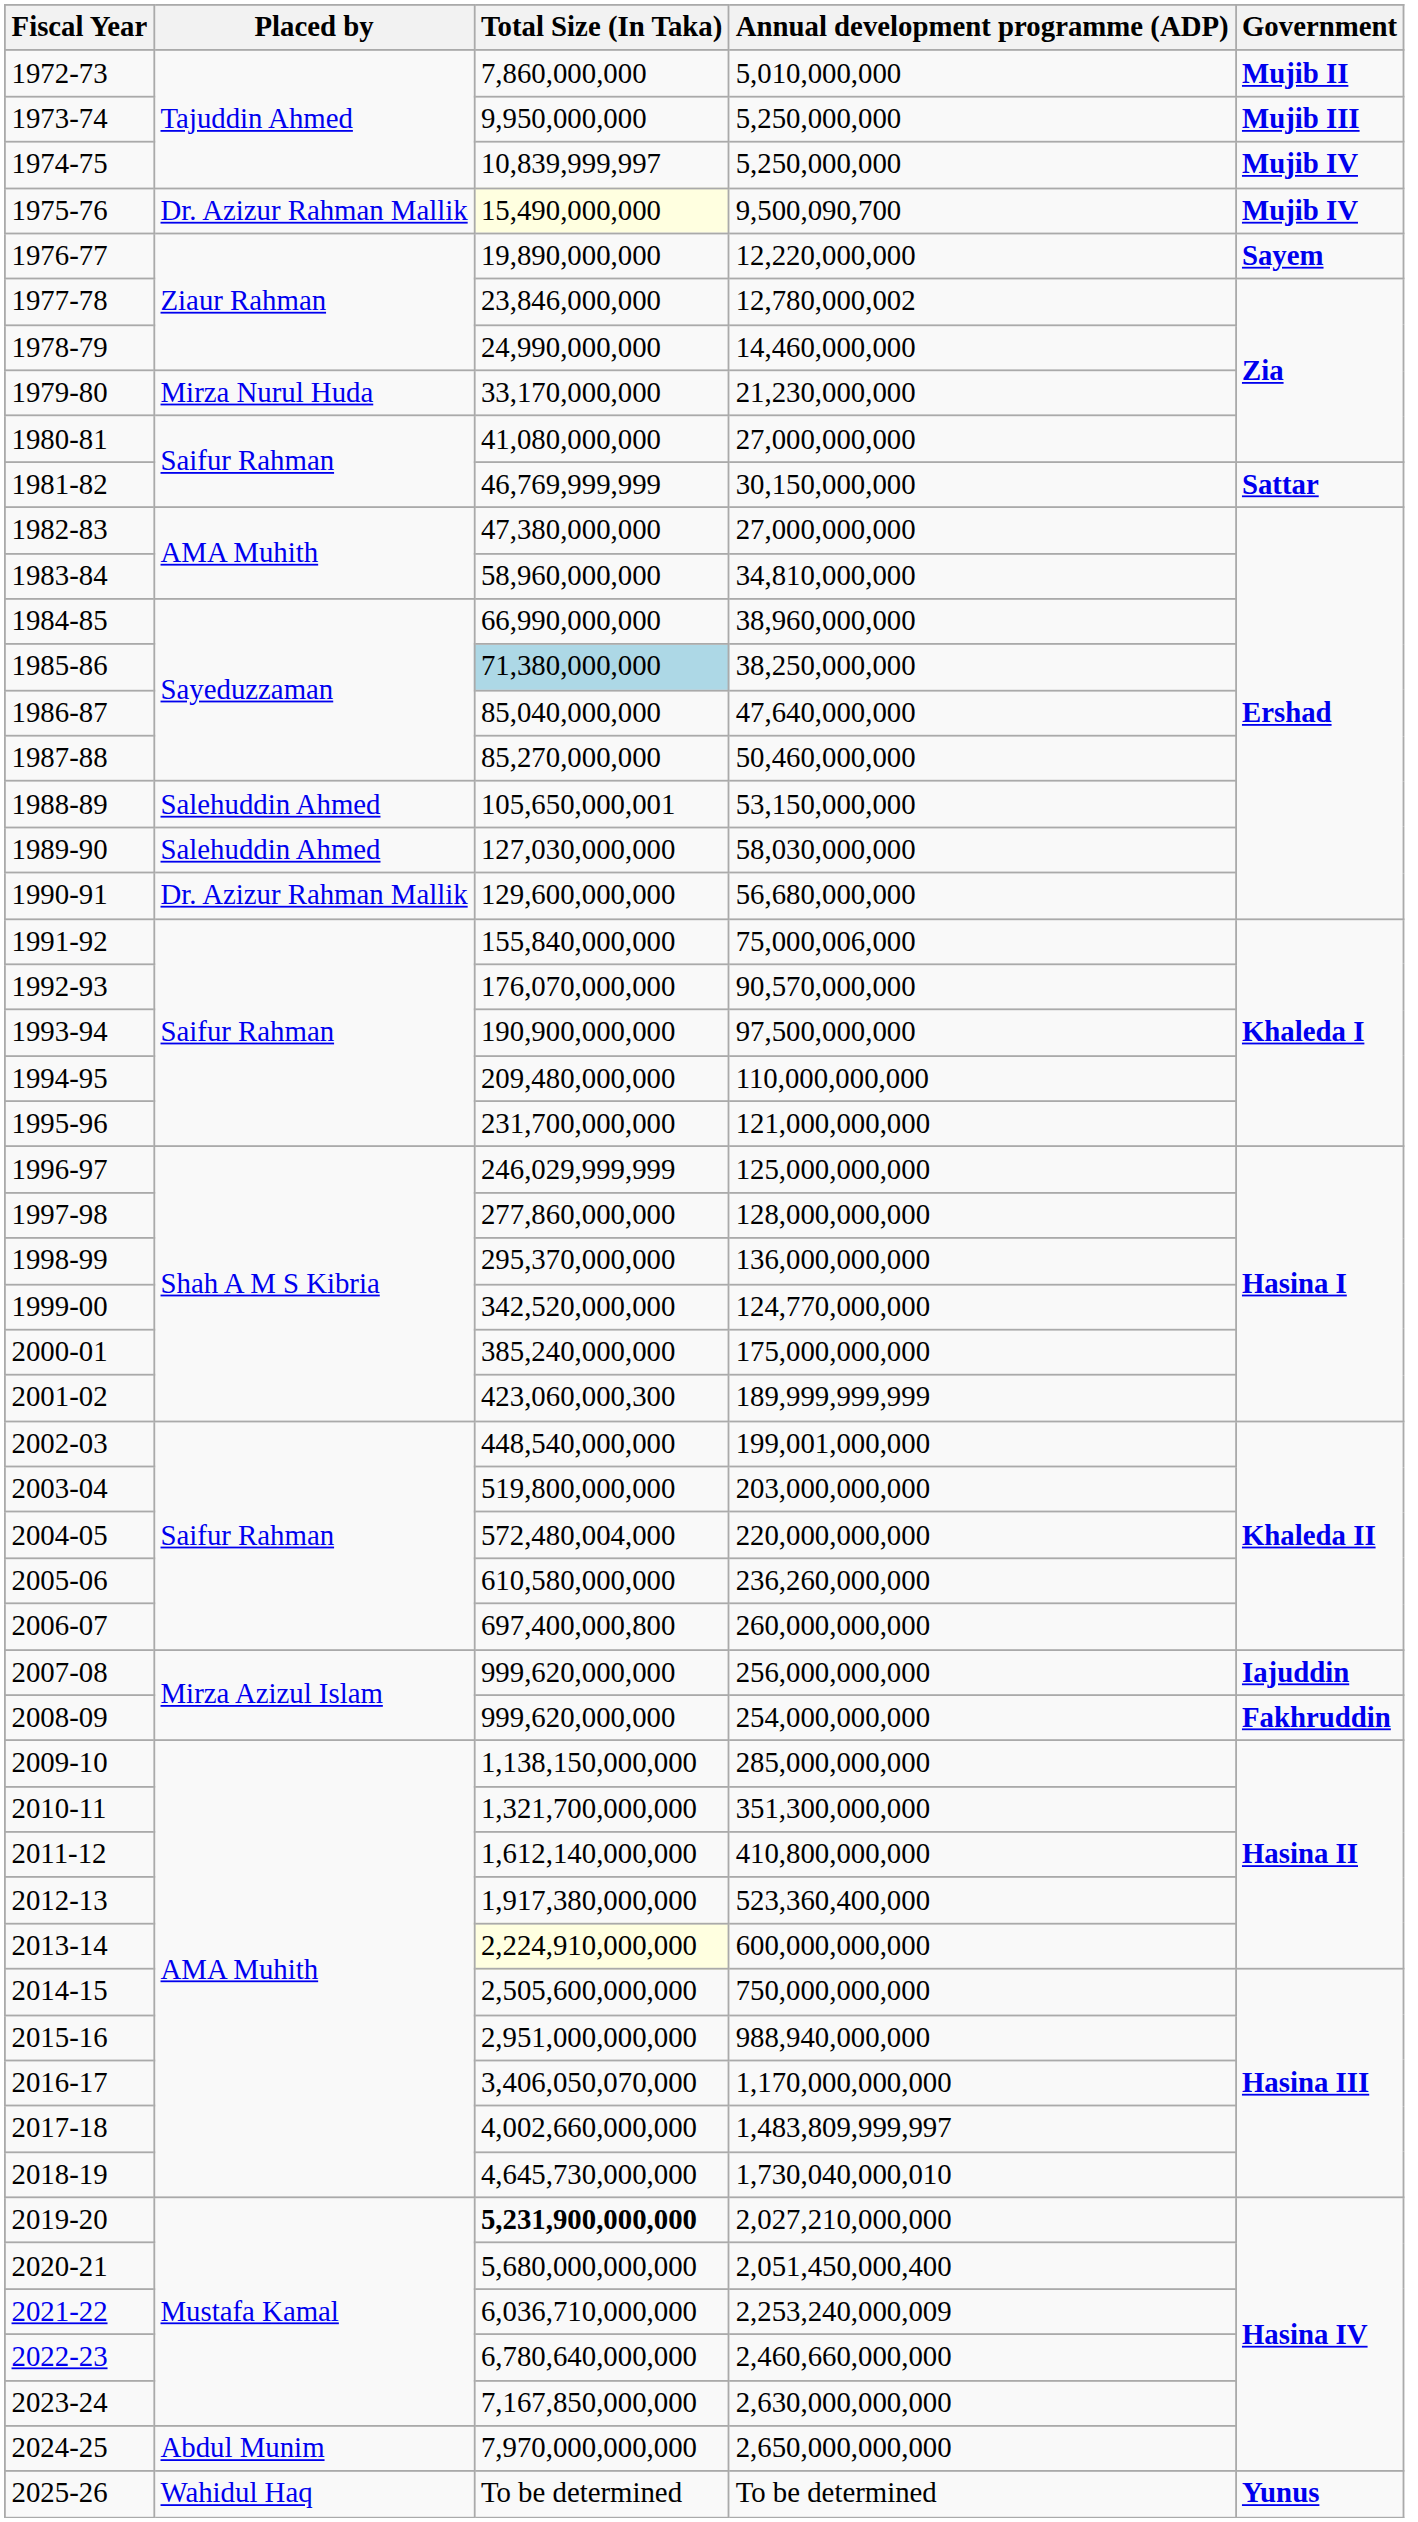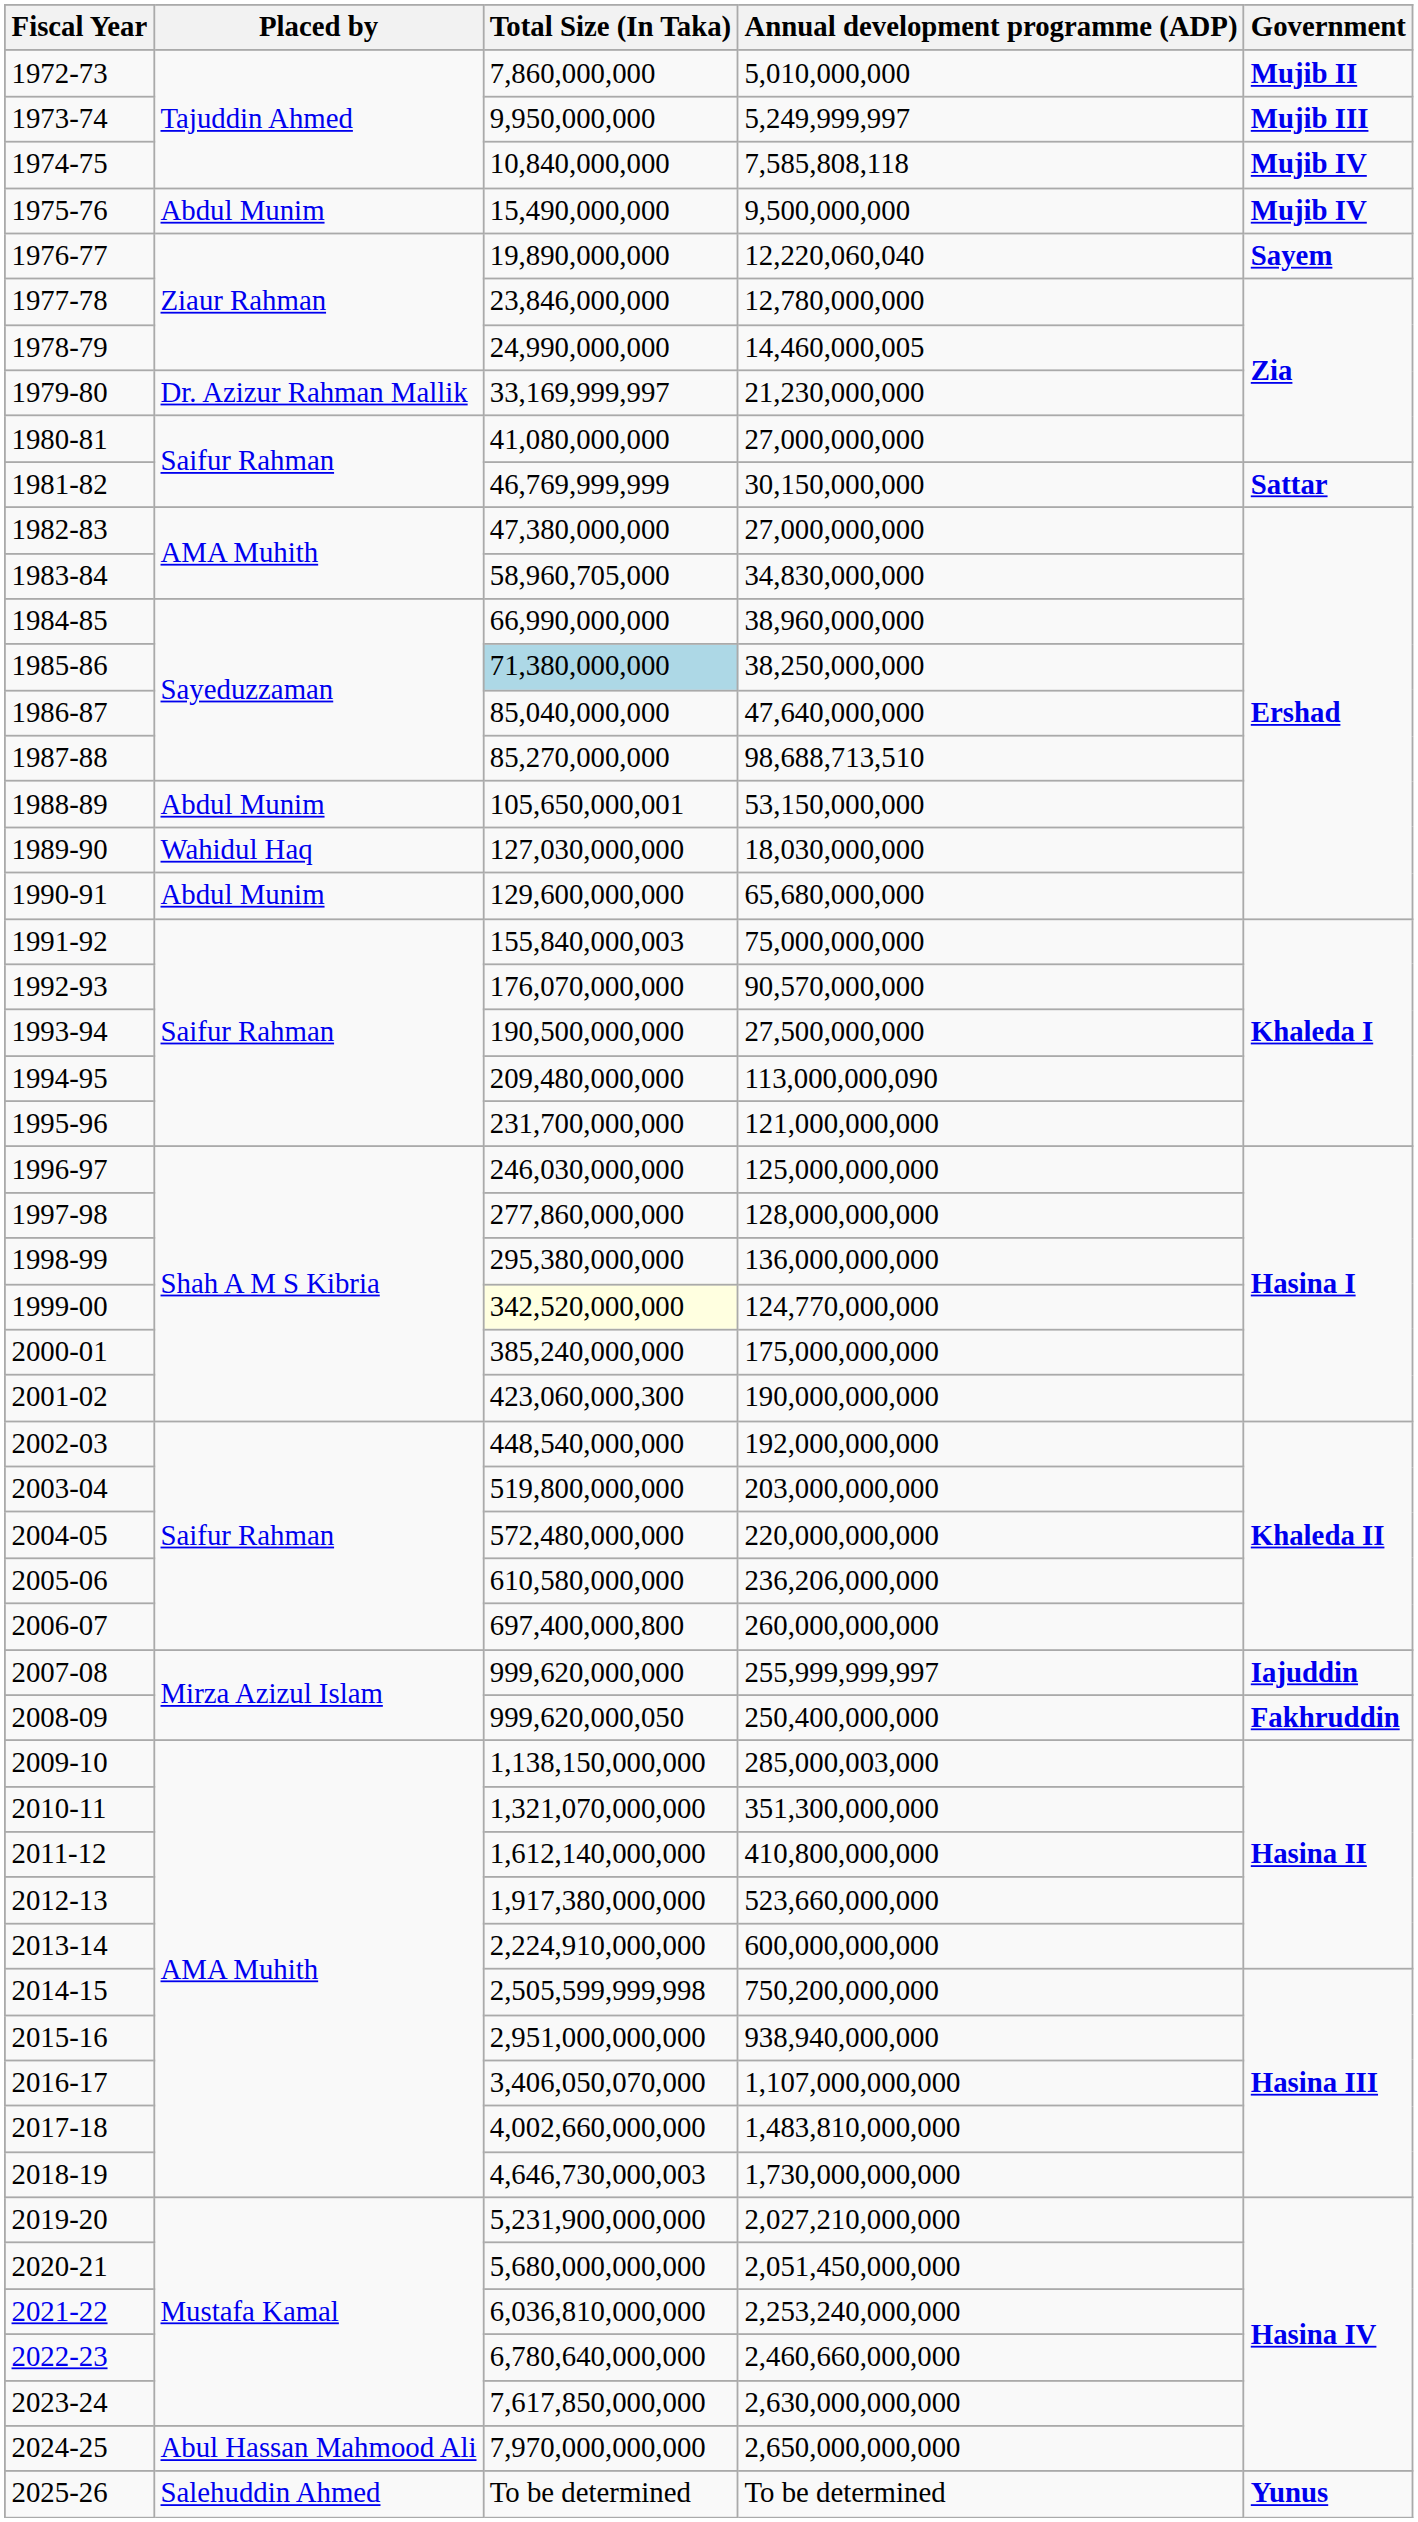 <table class="wikitable sortable">
 <tr>
 <th>Fiscal Year</th>
 <th>Placed by</th>
 <th>Total Size (In Taka)</th>
 <th>Annual development programme (ADP)</th>
 <th>Government</th>
 </tr>
 <tr>
 <td>1972-73</td>
 <td rowspan="3"><a href='#'>Tajuddin Ahmed</a></td>
 <td>7,860,000,000</td>
 <td>5,010,000,000</td>
 <td><strong><a href='#'>Mujib II</a></strong></td>
 </tr>
 <tr>
 <td>1973-74</td>
 <td>9,950,000,000</td>
-<td>5,250,000,000</td>
+<td>5,249,999,997</td>
 <td><strong><a href='#'>Mujib III</a></strong></td>
 </tr>
 <tr>
 <td>1974-75</td>
-<td>10,839,999,997</td>
-<td>5,250,000,000</td>
+<td>10,840,000,000</td>
+<td>7,585,808,118</td>
 <td><strong><a href='#'>Mujib IV</a></strong></td>
 </tr>
 <tr>
 <td>1975-76</td>
-<td><a href='#'>Dr. Azizur Rahman Mallik</a></td>
-<td style="background: lightyellow;">15,490,000,000</td>
-<td>9,500,090,700</td>
+<td><a href='#'>Abdul Munim</a></td>
+<td>15,490,000,000</td>
+<td>9,500,000,000</td>
 <td><strong><a href='#'>Mujib IV</a></strong></td>
 </tr>
 <tr>
 <td>1976-77</td>
 <td rowspan="3"><a href='#'>Ziaur Rahman</a></td>
 <td>19,890,000,000</td>
-<td>12,220,000,000</td>
+<td>12,220,060,040</td>
 <td><strong><a href='#'>Sayem</a></strong></td>
 </tr>
 <tr>
 <td>1977-78</td>
 <td>23,846,000,000</td>
-<td>12,780,000,002</td>
+<td>12,780,000,000</td>
 <td rowspan="4"><strong><a href='#'>Zia</a></strong></td>
 </tr>
 <tr>
 <td>1978-79</td>
 <td>24,990,000,000</td>
-<td>14,460,000,000</td>
+<td>14,460,000,005</td>
 </tr>
 <tr>
 <td>1979-80</td>
-<td><a href='#'>Mirza Nurul Huda</a></td>
-<td>33,170,000,000</td>
+<td><a href='#'>Dr. Azizur Rahman Mallik</a></td>
+<td>33,169,999,997</td>
 <td>21,230,000,000</td>
 </tr>
 <tr>
 <td>1980-81</td>
 <td rowspan="2"><a href='#'>Saifur Rahman</a></td>
 <td>41,080,000,000</td>
 <td>27,000,000,000</td>
 </tr>
 <tr>
 <td>1981-82</td>
 <td>46,769,999,999</td>
 <td>30,150,000,000</td>
 <td><strong><a href='#'>Sattar</a></strong></td>
 </tr>
 <tr>
 <td>1982-83</td>
 <td rowspan="2"><a href='#'>AMA Muhith</a></td>
 <td>47,380,000,000</td>
 <td>27,000,000,000</td>
 <td rowspan="9"><strong><a href='#'>Ershad</a></strong></td>
 </tr>
 <tr>
 <td>1983-84</td>
-<td>58,960,000,000</td>
-<td>34,810,000,000</td>
+<td>58,960,705,000</td>
+<td>34,830,000,000</td>
 </tr>
 <tr>
 <td>1984-85</td>
 <td rowspan="4"><a href='#'>Sayeduzzaman</a></td>
 <td>66,990,000,000</td>
 <td>38,960,000,000</td>
 </tr>
 <tr>
 <td>1985-86</td>
 <td style="background: lightblue;">71,380,000,000</td>
 <td>38,250,000,000</td>
 </tr>
 <tr>
 <td>1986-87</td>
 <td>85,040,000,000</td>
 <td>47,640,000,000</td>
 </tr>
 <tr>
 <td>1987-88</td>
 <td>85,270,000,000</td>
-<td>50,460,000,000</td>
+<td>98,688,713,510</td>
 </tr>
 <tr>
 <td>1988-89</td>
-<td><a href='#'>Salehuddin Ahmed</a></td>
+<td><a href='#'>Abdul Munim</a></td>
 <td>105,650,000,001</td>
 <td>53,150,000,000</td>
 </tr>
 <tr>
 <td>1989-90</td>
-<td><a href='#'>Salehuddin Ahmed</a></td>
+<td><a href='#'>Wahidul Haq</a></td>
 <td>127,030,000,000</td>
-<td>58,030,000,000</td>
+<td>18,030,000,000</td>
 </tr>
 <tr>
 <td>1990-91</td>
-<td><a href='#'>Dr. Azizur Rahman Mallik</a></td>
+<td><a href='#'>Abdul Munim</a></td>
 <td>129,600,000,000</td>
-<td>56,680,000,000</td>
+<td>65,680,000,000</td>
 </tr>
 <tr>
 <td>1991-92</td>
 <td rowspan="5"><a href='#'>Saifur Rahman</a></td>
-<td>155,840,000,000</td>
-<td>75,000,006,000</td>
+<td>155,840,000,003</td>
+<td>75,000,000,000</td>
 <td rowspan="5"><strong><a href='#'>Khaleda I</a></strong></td>
 </tr>
 <tr>
 <td>1992-93</td>
 <td>176,070,000,000</td>
 <td>90,570,000,000</td>
 </tr>
 <tr>
 <td>1993-94</td>
-<td>190,900,000,000</td>
-<td>97,500,000,000</td>
+<td>190,500,000,000</td>
+<td>27,500,000,000</td>
 </tr>
 <tr>
 <td>1994-95</td>
 <td>209,480,000,000</td>
-<td>110,000,000,000</td>
+<td>113,000,000,090</td>
 </tr>
 <tr>
 <td>1995-96</td>
 <td>231,700,000,000</td>
 <td>121,000,000,000</td>
 </tr>
 <tr>
 <td>1996-97</td>
 <td rowspan="6"><a href='#'>Shah A M S Kibria</a></td>
-<td>246,029,999,999</td>
+<td>246,030,000,000</td>
 <td>125,000,000,000</td>
 <td rowspan="6"><strong><a href='#'>Hasina I</a></strong></td>
 </tr>
 <tr>
 <td>1997-98</td>
 <td>277,860,000,000</td>
 <td>128,000,000,000</td>
 </tr>
 <tr>
 <td>1998-99</td>
-<td>295,370,000,000</td>
+<td>295,380,000,000</td>
 <td>136,000,000,000</td>
 </tr>
 <tr>
 <td>1999-00</td>
-<td>342,520,000,000</td>
+<td style="background: lightyellow;">342,520,000,000</td>
 <td>124,770,000,000</td>
 </tr>
 <tr>
 <td>2000-01</td>
 <td>385,240,000,000</td>
 <td>175,000,000,000</td>
 </tr>
 <tr>
 <td>2001-02</td>
 <td>423,060,000,300</td>
-<td>189,999,999,999</td>
+<td>190,000,000,000</td>
 </tr>
 <tr>
 <td>2002-03</td>
 <td rowspan="5"><a href='#'>Saifur Rahman</a></td>
 <td>448,540,000,000</td>
-<td>199,001,000,000</td>
+<td>192,000,000,000</td>
 <td rowspan="5"><strong><a href='#'>Khaleda II</a></strong></td>
 </tr>
 <tr>
 <td>2003-04</td>
 <td>519,800,000,000</td>
 <td>203,000,000,000</td>
 </tr>
 <tr>
 <td>2004-05</td>
-<td>572,480,004,000</td>
+<td>572,480,000,000</td>
 <td>220,000,000,000</td>
 </tr>
 <tr>
 <td>2005-06</td>
 <td>610,580,000,000</td>
-<td>236,260,000,000</td>
+<td>236,206,000,000</td>
 </tr>
 <tr>
 <td>2006-07</td>
 <td>697,400,000,800</td>
 <td>260,000,000,000</td>
 </tr>
 <tr>
 <td>2007-08</td>
 <td rowspan="2"><a href='#'>Mirza Azizul Islam</a></td>
 <td>999,620,000,000</td>
-<td>256,000,000,000</td>
+<td>255,999,999,997</td>
 <td><strong><a href='#'>Iajuddin</a></strong></td>
 </tr>
 <tr>
 <td>2008-09</td>
-<td>999,620,000,000</td>
-<td>254,000,000,000</td>
+<td>999,620,000,050</td>
+<td>250,400,000,000</td>
 <td><strong><a href='#'>Fakhruddin</a></strong></td>
 </tr>
 <tr>
 <td>2009-10</td>
 <td rowspan="10"><a href='#'>AMA Muhith</a></td>
 <td>1,138,150,000,000</td>
-<td>285,000,000,000</td>
+<td>285,000,003,000</td>
 <td rowspan="5"><strong><a href='#'>Hasina II</a></strong></td>
 </tr>
 <tr>
 <td>2010-11</td>
-<td>1,321,700,000,000</td>
+<td>1,321,070,000,000</td>
 <td>351,300,000,000</td>
 </tr>
 <tr>
 <td>2011-12</td>
 <td>1,612,140,000,000</td>
 <td>410,800,000,000</td>
 </tr>
 <tr>
 <td>2012-13</td>
 <td>1,917,380,000,000</td>
-<td>523,360,400,000</td>
+<td>523,660,000,000</td>
 </tr>
 <tr>
 <td>2013-14</td>
-<td style="background: lightyellow;">2,224,910,000,000</td>
+<td>2,224,910,000,000</td>
 <td>600,000,000,000</td>
 </tr>
 <tr>
 <td>2014-15</td>
-<td>2,505,600,000,000</td>
-<td>750,000,000,000</td>
+<td>2,505,599,999,998</td>
+<td>750,200,000,000</td>
 <td rowspan="5"><strong><a href='#'>Hasina III</a></strong></td>
 </tr>
 <tr>
 <td>2015-16</td>
 <td>2,951,000,000,000</td>
-<td>988,940,000,000</td>
+<td>938,940,000,000</td>
 </tr>
 <tr>
 <td>2016-17</td>
 <td>3,406,050,070,000</td>
-<td>1,170,000,000,000</td>
+<td>1,107,000,000,000</td>
 </tr>
 <tr>
 <td>2017-18</td>
 <td>4,002,660,000,000</td>
-<td>1,483,809,999,997</td>
+<td>1,483,810,000,000</td>
 </tr>
 <tr>
 <td>2018-19</td>
-<td>4,645,730,000,000</td>
-<td>1,730,040,000,010</td>
+<td>4,646,730,000,003</td>
+<td>1,730,000,000,000</td>
 </tr>
 <tr>
 <td>2019-20</td>
 <td rowspan="5"><a href='#'>Mustafa Kamal</a></td>
-<td><strong>5,231,900,000,000</strong></td>
+<td>5,231,900,000,000</td>
 <td>2,027,210,000,000</td>
 <td rowspan="6"><strong><a href='#'>Hasina IV</a></strong></td>
 </tr>
 <tr>
 <td>2020-21</td>
 <td>5,680,000,000,000</td>
-<td>2,051,450,000,400</td>
+<td>2,051,450,000,000</td>
 </tr>
 <tr>
 <td><a href='#'>2021-22</a></td>
-<td>6,036,710,000,000</td>
-<td>2,253,240,000,009</td>
+<td>6,036,810,000,000</td>
+<td>2,253,240,000,000</td>
 </tr>
 <tr>
 <td><a href='#'>2022-23</a></td>
 <td>6,780,640,000,000</td>
 <td>2,460,660,000,000</td>
 </tr>
 <tr>
 <td>2023-24</td>
-<td>7,167,850,000,000</td>
+<td>7,617,850,000,000</td>
 <td>2,630,000,000,000</td>
 </tr>
 <tr>
 <td>2024-25</td>
-<td><a href='#'>Abdul Munim</a></td>
+<td><a href='#'>Abul Hassan Mahmood Ali</a></td>
 <td>7,970,000,000,000</td>
 <td>2,650,000,000,000</td>
 </tr>
 <tr>
 <td>2025-26</td>
-<td><a href='#'>Wahidul Haq</a></td>
+<td><a href='#'>Salehuddin Ahmed</a></td>
 <td>To be determined</td>
 <td>To be determined</td>
 <td><strong><a href='#'>Yunus</a></strong></td>
 </tr>
 </table>
